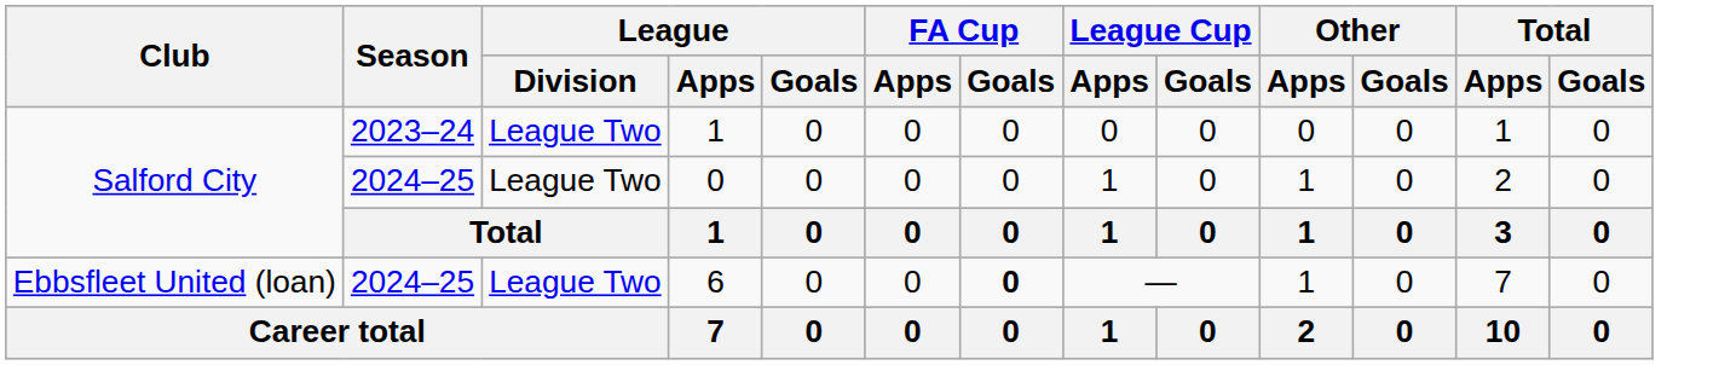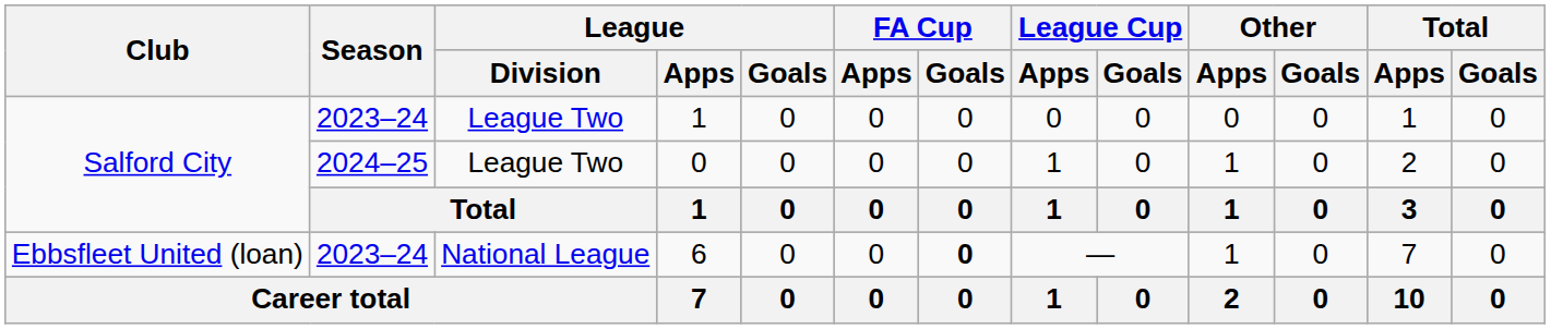 <table class="wikitable" style="text-align: center">
 <tr>
 <th rowspan="2">Club</th>
 <th rowspan="2">Season</th>
 <th colspan="3">League</th>
 <th colspan="2"><a href='#'>FA Cup</a></th>
 <th colspan="2"><a href='#'>League Cup</a></th>
 <th colspan="2">Other</th>
 <th colspan="2">Total</th>
 </tr>
 <tr>
 <th>Division</th>
 <th>Apps</th>
 <th>Goals</th>
 <th>Apps</th>
 <th>Goals</th>
 <th>Apps</th>
 <th>Goals</th>
 <th>Apps</th>
 <th>Goals</th>
 <th>Apps</th>
 <th>Goals</th>
 </tr>
 <tr>
 <td rowspan="3"><a href='#'>Salford City</a></td>
 <td><a href='#'>2023–24</a></td>
 <td><a href='#'>League Two</a></td>
 <td>1</td>
 <td>0</td>
 <td>0</td>
 <td>0</td>
 <td>0</td>
 <td>0</td>
 <td>0</td>
 <td>0</td>
 <td>1</td>
 <td>0</td>
 </tr>
 <tr>
 <td><a href='#'>2024–25</a></td>
 <td>League Two</td>
 <td>0</td>
 <td>0</td>
 <td>0</td>
 <td>0</td>
 <td>1</td>
 <td>0</td>
 <td>1</td>
 <td>0</td>
 <td>2</td>
 <td>0</td>
 </tr>
 <tr>
 <th colspan="2">Total</th>
 <th>1</th>
 <th>0</th>
 <th>0</th>
 <th>0</th>
 <th>1</th>
 <th>0</th>
 <th>1</th>
 <th>0</th>
 <th>3</th>
 <th>0</th>
 </tr>
 <tr>
 <td><a href='#'>Ebbsfleet United</a> (loan)</td>
-<td><a href='#'>2024–25</a></td>
-<td><a href='#'>League Two</a></td>
+<td><a href='#'>2023–24</a></td>
+<td><a href='#'>National League</a></td>
 <td>6</td>
 <td>0</td>
 <td>0</td>
 <td><strong>0</strong></td>
 <td colspan="2">—</td>
 <td>1</td>
 <td>0</td>
 <td>7</td>
 <td>0</td>
 </tr>
 <tr>
 <th colspan="3">Career total</th>
 <th>7</th>
 <th>0</th>
 <th>0</th>
 <th>0</th>
 <th>1</th>
 <th>0</th>
 <th>2</th>
 <th>0</th>
 <th>10</th>
 <th>0</th>
 </tr>
 </table>
